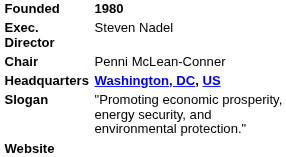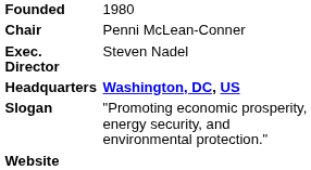 <table class="toccolours" style="float: right; margin-left: 1em; width: 23em; font-size: 90%;" cellspacing="3">
 <tr>
 <td colspan="2" style="padding: 1em 0; text-align: center;"></td>
 </tr>
 <tr style="vertical-align: top;">
 </tr>
 <tr style="vertical-align: top;">
 <td><strong>Founded</strong></td>
-<td style="padding-right: 1em;"><strong>1980</strong></td>
+<td style="padding-right: 1em;">1980</td>
+</tr>
+<tr style="vertical-align: top;">
+<td><strong>Chair</strong></td>
+<td style="padding-right: 1em;">Penni McLean-Conner</td>
 </tr>
 <tr style="vertical-align: top;">
 <td><strong>Exec. Director</strong></td>
 <td style="padding-right: 1em;">Steven Nadel</td>
-</tr>
-<tr style="vertical-align: top;">
-<td><strong>Chair</strong></td>
-<td style="padding-right: 1em;">Penni McLean-Conner</td>
 </tr>
 <tr style="vertical-align: top;">
 <td><strong>Headquarters</strong></td>
 <td style="padding-right: 1em;"><strong><a href='#'>Washington, DC</a>,  <a href='#'>US</a></strong></td>
 </tr>
 <tr style="vertical-align: top;">
 <td><strong>Slogan</strong></td>
 <td style="padding-right: 1em;">"Promoting economic prosperity, energy security, and environmental protection."</td>
 </tr>
 <tr style="vertical-align: top;">
 <td><strong>Website</strong></td>
 <td style="padding-right: 1em;"></td>
 </tr>
 </table>
